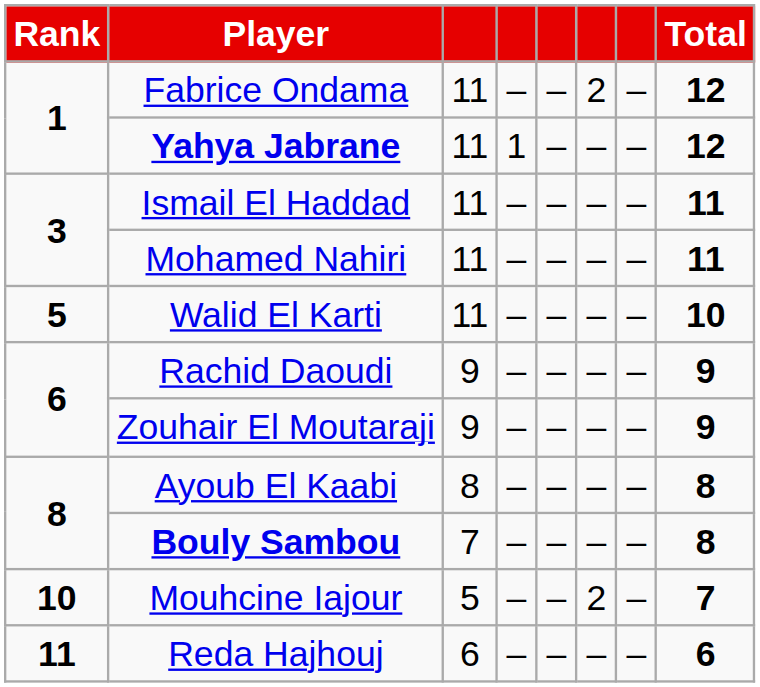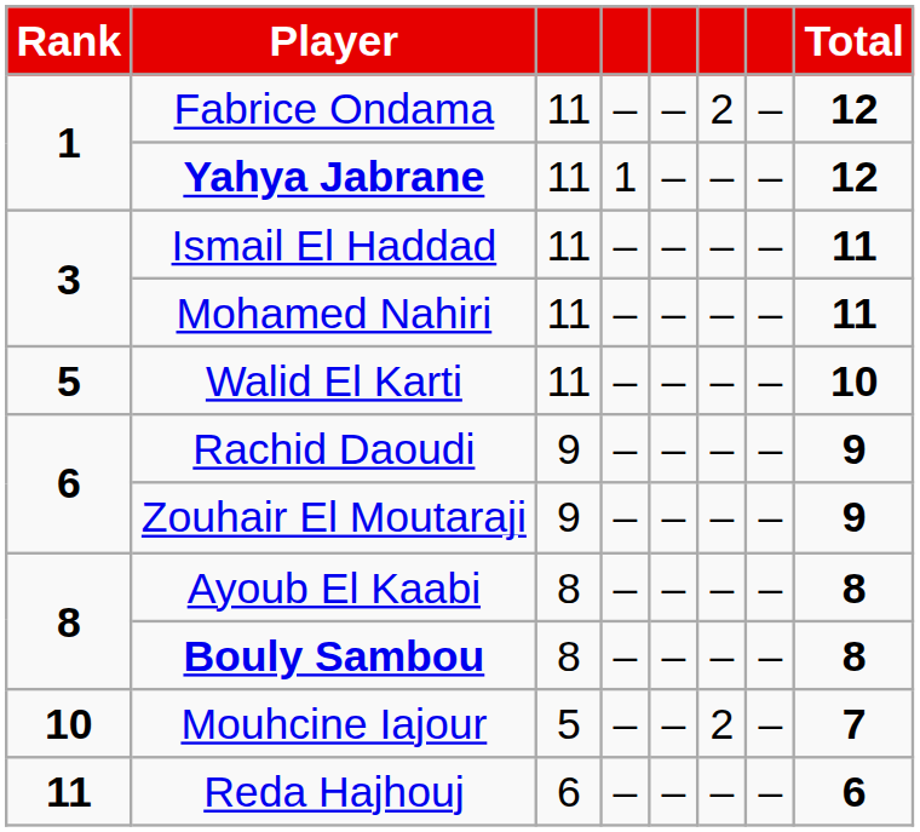 <table class="wikitable sortable" border="0" style="text-align:center;font-size:95%">
 <tr>
 <th scope="col" style="color:#FFFFFF; background:#E60000;">Rank</th>
 <th scope="col" style="color:#FFFFFF; background:#E60000;">Player</th>
 <th scope="col" style="color:#FFFFFF; background:#E60000;" width="10"><a href='#'></a></th>
 <th scope="col" style="color:#FFFFFF; background:#E60000;" width="10"><a href='#'></a></th>
 <th scope="col" style="color:#FFFFFF; background:#E60000;" width="10"><a href='#'></a></th>
 <th scope="col" style="color:#FFFFFF; background:#E60000;" width="10"><s><a href='#'></a></s> <a href='#'></a></th>
 <th scope="col" style="color:#FFFFFF; background:#E60000;" width="10"><a href='#'></a></th>
 <th scope="col" style="color:#FFFFFF; background:#E60000;">Total</th>
 </tr>
 <tr>
 <td rowspan="2"><strong>1</strong></td>
 <td> <a href='#'>Fabrice Ondama</a></td>
 <td>11</td>
 <td>–</td>
 <td>–</td>
 <td>2</td>
 <td>–</td>
 <td><strong>12</strong></td>
 </tr>
 <tr>
 <td> <strong><a href='#'>Yahya Jabrane</a></strong></td>
 <td>11</td>
 <td>1</td>
 <td>–</td>
 <td>–</td>
 <td>–</td>
 <td><strong>12</strong></td>
 </tr>
 <tr>
 <td rowspan="2"><strong>3</strong></td>
 <td> <a href='#'>Ismail El Haddad</a></td>
 <td>11</td>
 <td>–</td>
 <td>–</td>
 <td>–</td>
 <td>–</td>
 <td><strong>11</strong></td>
 </tr>
 <tr>
 <td> <a href='#'>Mohamed Nahiri</a></td>
 <td>11</td>
 <td>–</td>
 <td>–</td>
 <td>–</td>
 <td>–</td>
 <td><strong>11</strong></td>
 </tr>
 <tr>
 <td><strong>5</strong></td>
 <td> <a href='#'>Walid El Karti</a></td>
 <td>11</td>
 <td>–</td>
 <td>–</td>
 <td>–</td>
 <td>–</td>
 <td><strong>10</strong></td>
 </tr>
 <tr>
 <td rowspan="2"><strong>6</strong></td>
 <td> <a href='#'>Rachid Daoudi</a></td>
 <td>9</td>
 <td>–</td>
 <td>–</td>
 <td>–</td>
 <td>–</td>
 <td><strong>9</strong></td>
 </tr>
 <tr>
 <td> <a href='#'>Zouhair El Moutaraji</a></td>
 <td>9</td>
 <td>–</td>
 <td>–</td>
 <td>–</td>
 <td>–</td>
 <td><strong>9</strong></td>
 </tr>
 <tr>
 <td rowspan="2"><strong>8</strong></td>
 <td> <a href='#'>Ayoub El Kaabi</a></td>
 <td>8</td>
 <td>–</td>
 <td>–</td>
 <td>–</td>
 <td>–</td>
 <td><strong>8</strong></td>
 </tr>
 <tr>
 <td> <strong><a href='#'>Bouly Sambou</a></strong></td>
-<td>7</td>
+<td>8</td>
 <td>–</td>
 <td>–</td>
 <td>–</td>
 <td>–</td>
 <td><strong>8</strong></td>
 </tr>
 <tr>
 <td><strong>10</strong></td>
 <td> <a href='#'>Mouhcine Iajour</a></td>
 <td>5</td>
 <td>–</td>
 <td>–</td>
 <td>2</td>
 <td>–</td>
 <td><strong>7</strong></td>
 </tr>
 <tr>
 <td><strong>11</strong></td>
 <td> <a href='#'>Reda Hajhouj</a></td>
 <td>6</td>
 <td>–</td>
 <td>–</td>
 <td>–</td>
 <td>–</td>
 <td><strong>6</strong></td>
 </tr>
 </table>
